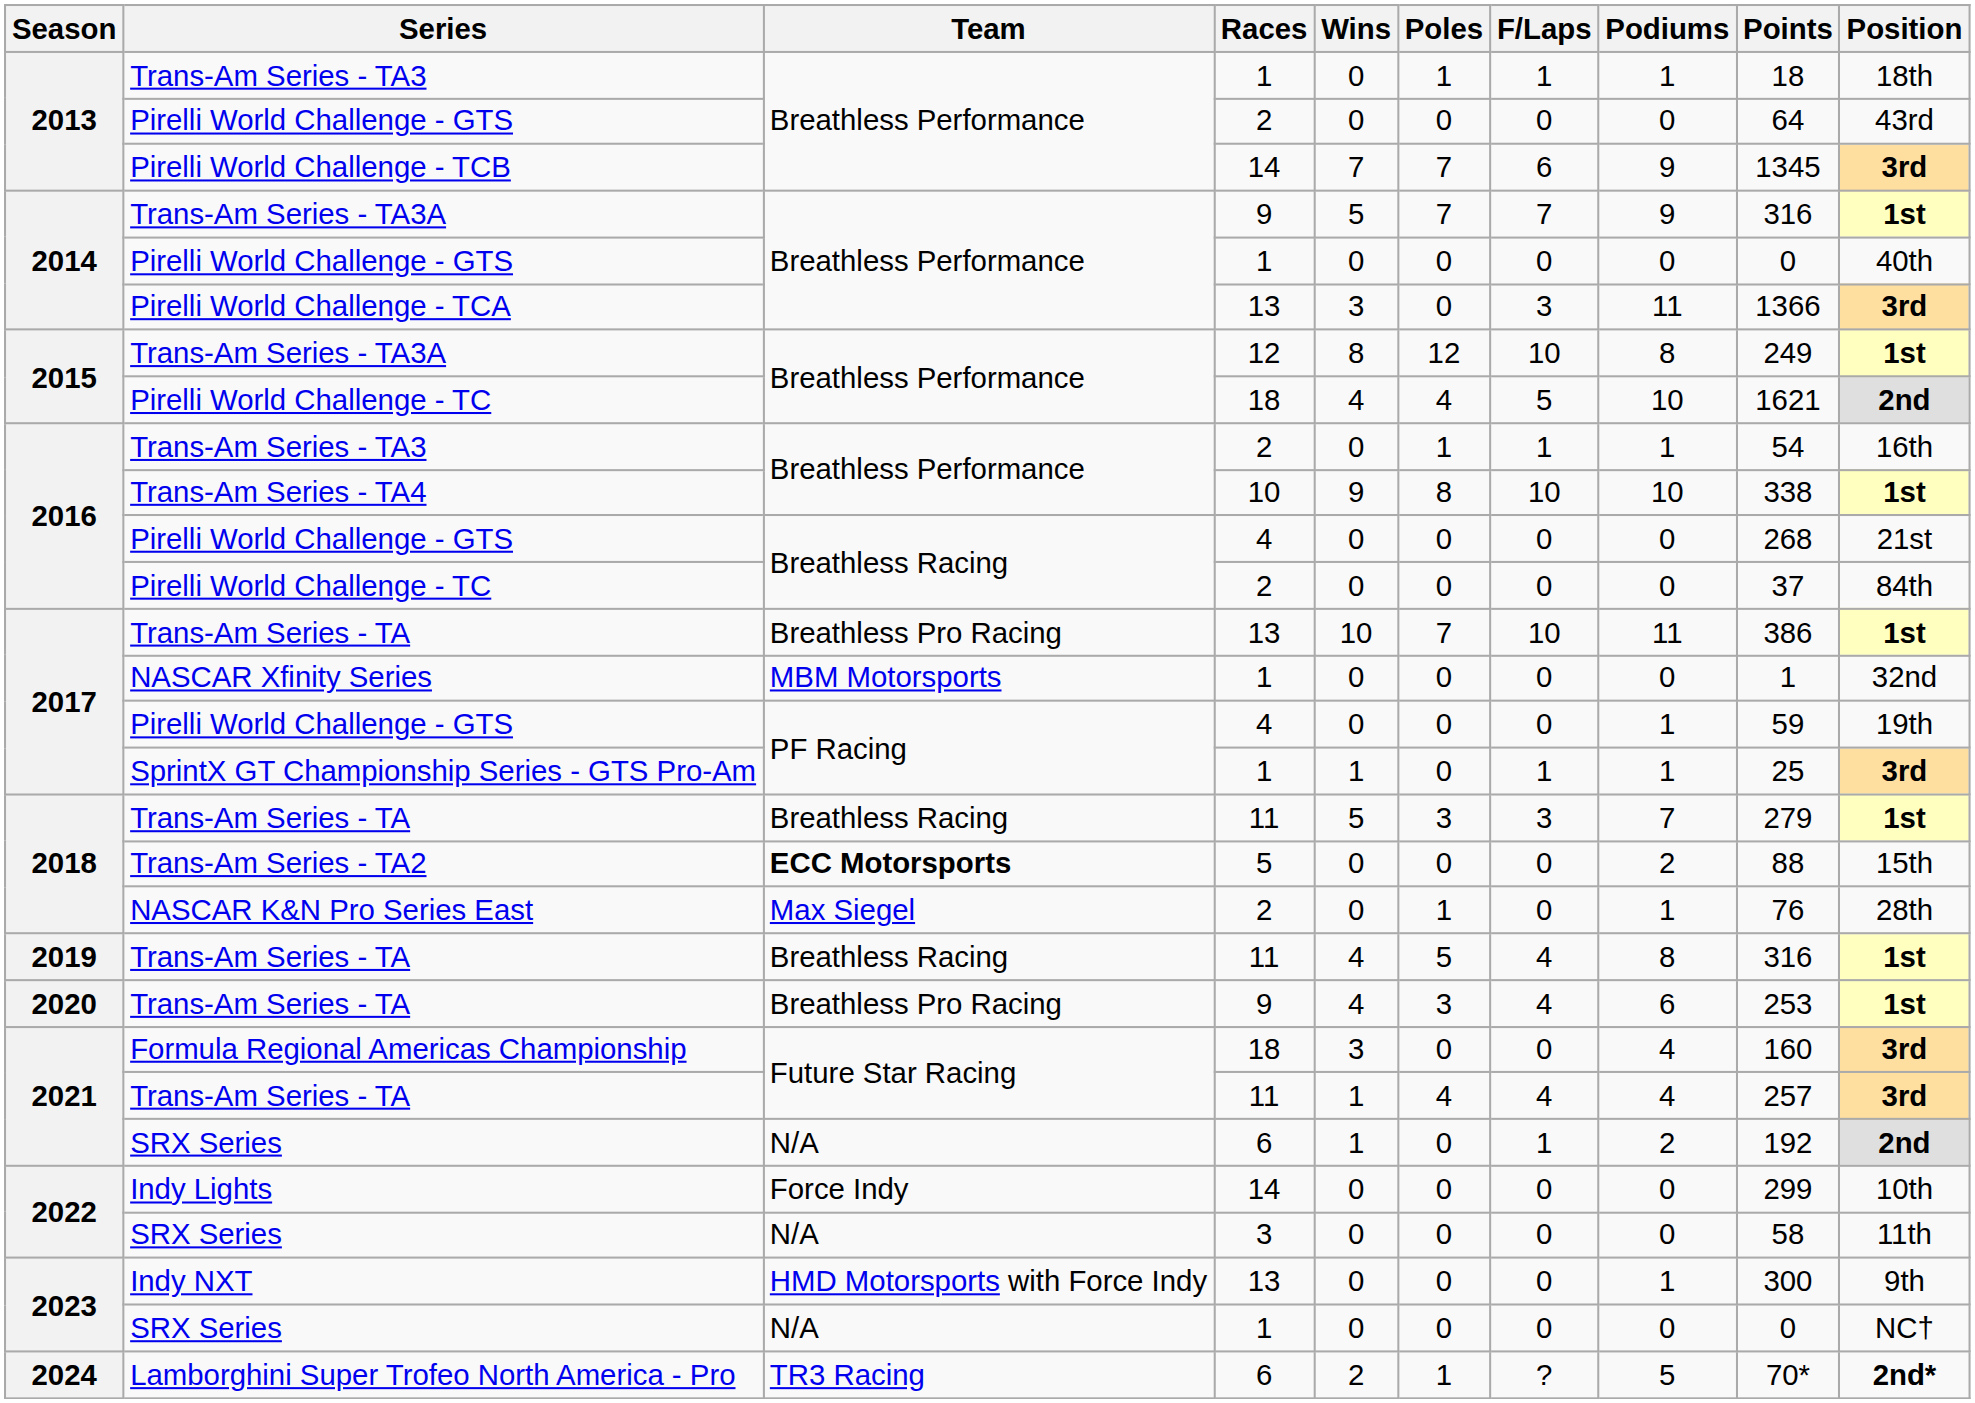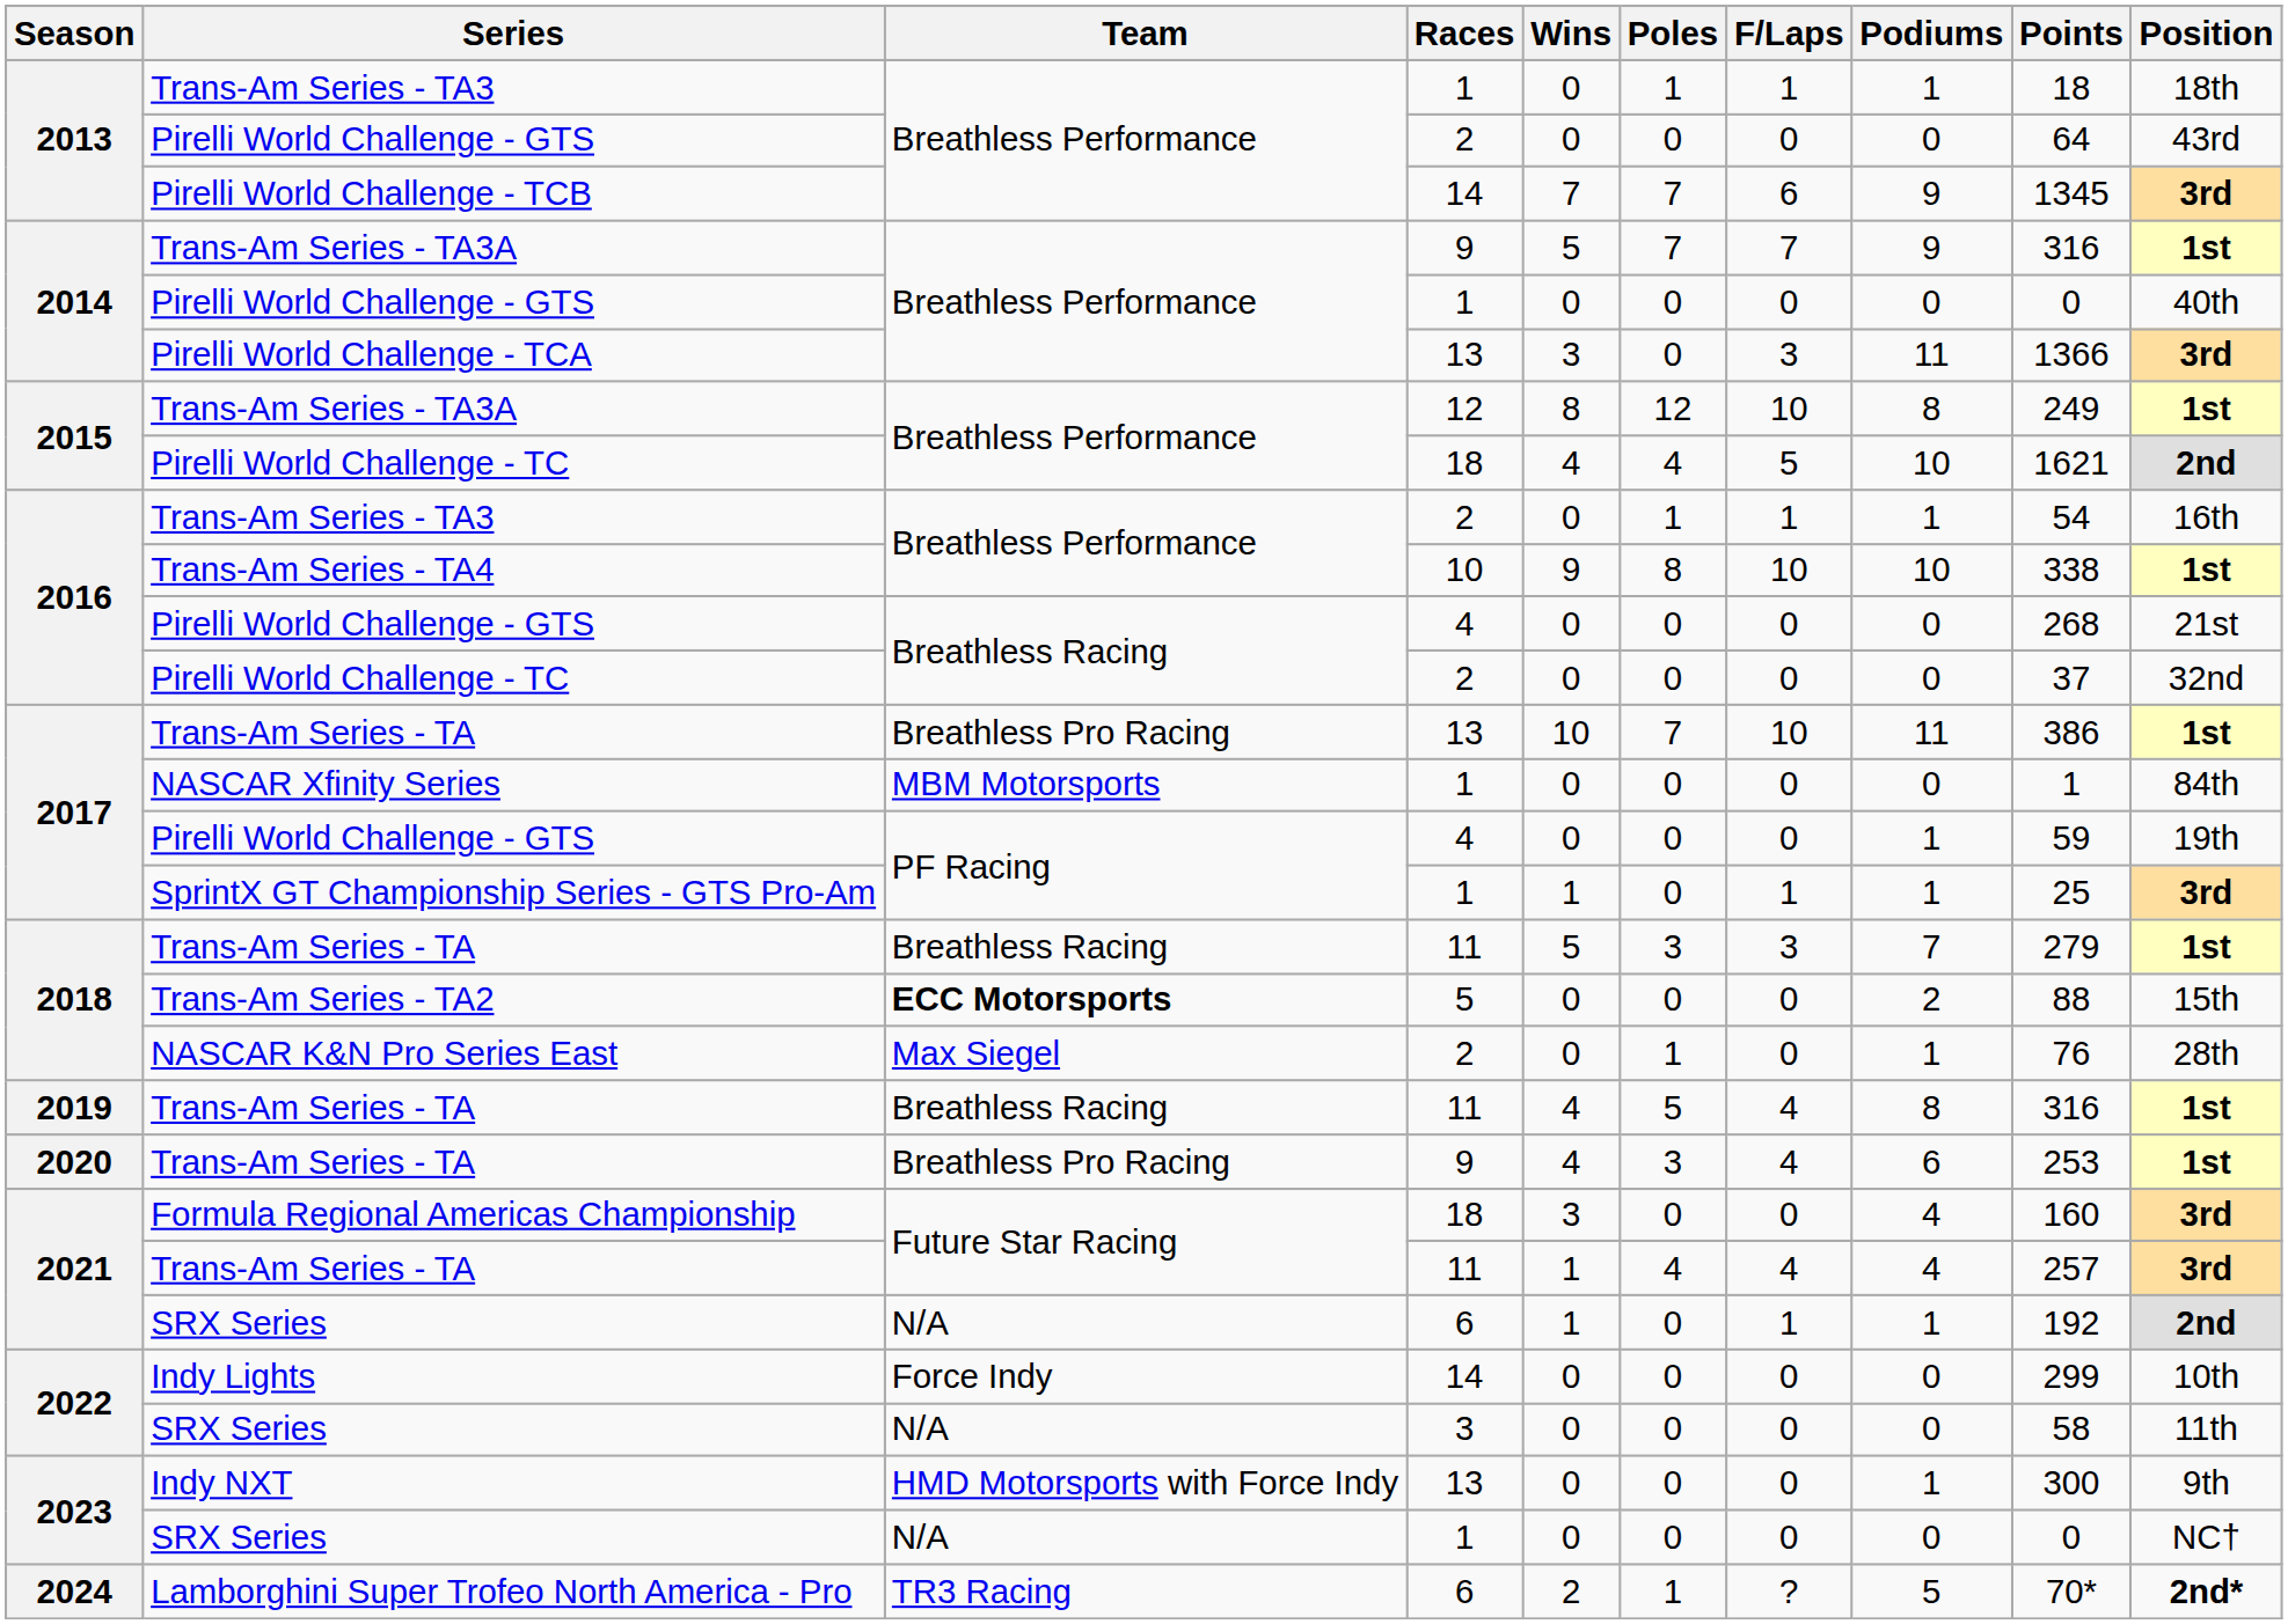 <table class="wikitable" style="font-size: 90%; text-align:center">
 <tr>
 <th>Season</th>
 <th>Series</th>
 <th>Team</th>
 <th>Races</th>
 <th>Wins</th>
 <th>Poles</th>
 <th>F/Laps</th>
 <th>Podiums</th>
 <th>Points</th>
 <th>Position</th>
 </tr>
 <tr>
 <th rowspan="3">2013</th>
 <td align=left><a href='#'>Trans-Am Series - TA3</a></td>
 <td rowspan="3" align=left>Breathless Performance</td>
 <td>1</td>
 <td>0</td>
 <td>1</td>
 <td>1</td>
 <td>1</td>
 <td>18</td>
 <td>18th</td>
 </tr>
 <tr>
 <td align=left><a href='#'>Pirelli World Challenge - GTS</a></td>
 <td>2</td>
 <td>0</td>
 <td>0</td>
 <td>0</td>
 <td>0</td>
 <td>64</td>
 <td>43rd</td>
 </tr>
 <tr>
 <td align=left><a href='#'>Pirelli World Challenge - TCB</a></td>
 <td>14</td>
 <td>7</td>
 <td>7</td>
 <td>6</td>
 <td>9</td>
 <td>1345</td>
 <td style="background:#FFDF9F;"><strong>3rd</strong></td>
 </tr>
 <tr>
 <th rowspan="3">2014</th>
 <td align=left><a href='#'>Trans-Am Series - TA3A</a></td>
 <td rowspan="3" align=left>Breathless Performance</td>
 <td>9</td>
 <td>5</td>
 <td>7</td>
 <td>7</td>
 <td>9</td>
 <td>316</td>
 <td style="background:#FFFFBF;"><strong>1st</strong></td>
 </tr>
 <tr>
 <td align=left><a href='#'>Pirelli World Challenge - GTS</a></td>
 <td>1</td>
 <td>0</td>
 <td>0</td>
 <td>0</td>
 <td>0</td>
 <td>0</td>
 <td>40th</td>
 </tr>
 <tr>
 <td align=left><a href='#'>Pirelli World Challenge - TCA</a></td>
 <td>13</td>
 <td>3</td>
 <td>0</td>
 <td>3</td>
 <td>11</td>
 <td>1366</td>
 <td style="background:#FFDF9F;"><strong>3rd</strong></td>
 </tr>
 <tr>
 <th rowspan="2">2015</th>
 <td align=left><a href='#'>Trans-Am Series - TA3A</a></td>
 <td rowspan="2" align=left>Breathless Performance</td>
 <td>12</td>
 <td>8</td>
 <td>12</td>
 <td>10</td>
 <td>8</td>
 <td>249</td>
 <td style="background:#FFFFBF;"><strong>1st</strong></td>
 </tr>
 <tr>
 <td align=left><a href='#'>Pirelli World Challenge - TC</a></td>
 <td>18</td>
 <td>4</td>
 <td>4</td>
 <td>5</td>
 <td>10</td>
 <td>1621</td>
 <td style="background:#DFDFDF;"><strong>2nd</strong></td>
 </tr>
 <tr>
 <th rowspan="4">2016</th>
 <td align=left><a href='#'>Trans-Am Series - TA3</a></td>
 <td rowspan="2" align=left>Breathless Performance</td>
 <td>2</td>
 <td>0</td>
 <td>1</td>
 <td>1</td>
 <td>1</td>
 <td>54</td>
 <td>16th</td>
 </tr>
 <tr>
 <td align=left><a href='#'>Trans-Am Series - TA4</a></td>
 <td>10</td>
 <td>9</td>
 <td>8</td>
 <td>10</td>
 <td>10</td>
 <td>338</td>
 <td style="background:#FFFFBF;"><strong>1st</strong></td>
 </tr>
 <tr>
 <td align=left><a href='#'>Pirelli World Challenge - GTS</a></td>
 <td rowspan="2" align=left>Breathless Racing</td>
 <td>4</td>
 <td>0</td>
 <td>0</td>
 <td>0</td>
 <td>0</td>
 <td>268</td>
 <td>21st</td>
 </tr>
 <tr>
 <td align=left><a href='#'>Pirelli World Challenge - TC</a></td>
 <td>2</td>
 <td>0</td>
 <td>0</td>
 <td>0</td>
 <td>0</td>
 <td>37</td>
-<td>84th</td>
+<td>32nd</td>
 </tr>
 <tr>
 <th rowspan="4">2017</th>
 <td align=left><a href='#'>Trans-Am Series - TA</a></td>
 <td align=left>Breathless Pro Racing</td>
 <td>13</td>
 <td>10</td>
 <td>7</td>
 <td>10</td>
 <td>11</td>
 <td>386</td>
 <td style="background:#FFFFBF;"><strong>1st</strong></td>
 </tr>
 <tr>
 <td align=left><a href='#'>NASCAR Xfinity Series</a></td>
 <td align=left><a href='#'>MBM Motorsports</a></td>
 <td>1</td>
 <td>0</td>
 <td>0</td>
 <td>0</td>
 <td>0</td>
 <td>1</td>
-<td>32nd</td>
+<td>84th</td>
 </tr>
 <tr>
 <td align=left><a href='#'>Pirelli World Challenge - GTS</a></td>
 <td rowspan="2" align=left>PF Racing</td>
 <td>4</td>
 <td>0</td>
 <td>0</td>
 <td>0</td>
 <td>1</td>
 <td>59</td>
 <td>19th</td>
 </tr>
 <tr>
 <td align=left><a href='#'>SprintX GT Championship Series - GTS Pro-Am</a></td>
 <td>1</td>
 <td>1</td>
 <td>0</td>
 <td>1</td>
 <td>1</td>
 <td>25</td>
 <td style="background:#FFDF9F;"><strong>3rd</strong></td>
 </tr>
 <tr>
 <th rowspan="3">2018</th>
 <td align=left><a href='#'>Trans-Am Series - TA</a></td>
 <td align=left>Breathless Racing</td>
 <td>11</td>
 <td>5</td>
 <td>3</td>
 <td>3</td>
 <td>7</td>
 <td>279</td>
 <td style="background:#FFFFBF;"><strong>1st</strong></td>
 </tr>
 <tr>
 <td align=left><a href='#'>Trans-Am Series - TA2</a></td>
 <td align=left><strong>ECC Motorsports</strong></td>
 <td>5</td>
 <td>0</td>
 <td>0</td>
 <td>0</td>
 <td>2</td>
 <td>88</td>
 <td>15th</td>
 </tr>
 <tr>
 <td align=left><a href='#'>NASCAR K&N Pro Series East</a></td>
 <td align=left><a href='#'>Max Siegel</a></td>
 <td>2</td>
 <td>0</td>
 <td>1</td>
 <td>0</td>
 <td>1</td>
 <td>76</td>
 <td>28th</td>
 </tr>
 <tr>
 <th>2019</th>
 <td align=left><a href='#'>Trans-Am Series - TA</a></td>
 <td align=left>Breathless Racing</td>
 <td>11</td>
 <td>4</td>
 <td>5</td>
 <td>4</td>
 <td>8</td>
 <td>316</td>
 <td style="background:#FFFFBF;"><strong>1st</strong></td>
 </tr>
 <tr>
 <th>2020</th>
 <td align=left><a href='#'>Trans-Am Series - TA</a></td>
 <td align=left>Breathless Pro Racing</td>
 <td>9</td>
 <td>4</td>
 <td>3</td>
 <td>4</td>
 <td>6</td>
 <td>253</td>
 <td style="background:#FFFFBF;"><strong>1st</strong></td>
 </tr>
 <tr>
 <th rowspan="3">2021</th>
 <td align=left><a href='#'>Formula Regional Americas Championship</a></td>
 <td rowspan="2" align=left>Future Star Racing</td>
 <td>18</td>
 <td>3</td>
 <td>0</td>
 <td>0</td>
 <td>4</td>
 <td>160</td>
 <td style="background:#FFDF9F;"><strong>3rd</strong></td>
 </tr>
 <tr>
 <td align=left><a href='#'>Trans-Am Series - TA</a></td>
 <td>11</td>
 <td>1</td>
 <td>4</td>
 <td>4</td>
 <td>4</td>
 <td>257</td>
 <td style="background:#FFDF9F;"><strong>3rd</strong></td>
 </tr>
 <tr>
 <td align=left><a href='#'>SRX Series</a></td>
 <td align=left>N/A</td>
 <td>6</td>
 <td>1</td>
 <td>0</td>
 <td>1</td>
-<td>2</td>
+<td>1</td>
 <td>192</td>
 <td style="background:#DFDFDF;"><strong>2nd</strong></td>
 </tr>
 <tr>
 <th rowspan="2">2022</th>
 <td align=left><a href='#'>Indy Lights</a></td>
 <td align=left>Force Indy</td>
 <td>14</td>
 <td>0</td>
 <td>0</td>
 <td>0</td>
 <td>0</td>
 <td>299</td>
 <td>10th</td>
 </tr>
 <tr>
 <td align=left><a href='#'>SRX Series</a></td>
 <td align=left>N/A</td>
 <td>3</td>
 <td>0</td>
 <td>0</td>
 <td>0</td>
 <td>0</td>
 <td>58</td>
 <td>11th</td>
 </tr>
 <tr>
 <th rowspan="2">2023</th>
 <td align=left><a href='#'>Indy NXT</a></td>
 <td align=left><a href='#'>HMD Motorsports</a> with Force Indy</td>
 <td>13</td>
 <td>0</td>
 <td>0</td>
 <td>0</td>
 <td>1</td>
 <td>300</td>
 <td>9th</td>
 </tr>
 <tr>
 <td align=left><a href='#'>SRX Series</a></td>
 <td align=left>N/A</td>
 <td>1</td>
 <td>0</td>
 <td>0</td>
 <td>0</td>
 <td>0</td>
 <td>0</td>
 <td>NC†</td>
 </tr>
 <tr>
 <th>2024</th>
 <td align=left><a href='#'>Lamborghini Super Trofeo North America - Pro</a></td>
 <td align=left><a href='#'>TR3 Racing</a></td>
 <td>6</td>
 <td>2</td>
 <td>1</td>
 <td>?</td>
 <td>5</td>
 <td>70*</td>
 <td><strong>2nd*</strong></td>
 </tr>
 </table>
